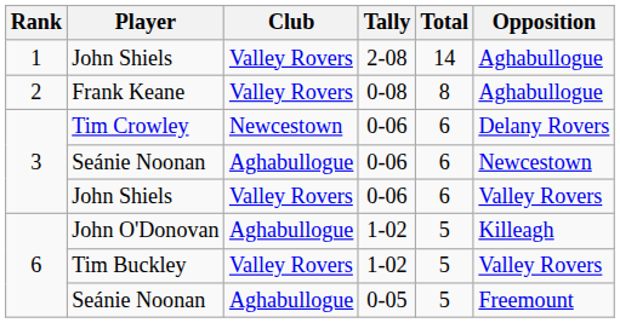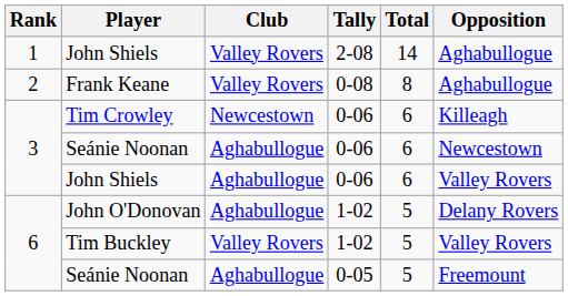 <table class="wikitable">
 <tr>
 <th>Rank</th>
 <th>Player</th>
 <th>Club</th>
 <th>Tally</th>
 <th>Total</th>
 <th>Opposition</th>
 </tr>
 <tr>
 <td rowspan="1" style="text-align:center;">1</td>
 <td>John Shiels</td>
 <td><a href='#'>Valley Rovers</a></td>
 <td align=center>2-08</td>
 <td align=center>14</td>
 <td><a href='#'>Aghabullogue</a></td>
 </tr>
 <tr>
 <td rowspan="1" style="text-align:center;">2</td>
 <td>Frank Keane</td>
 <td><a href='#'>Valley Rovers</a></td>
 <td align=center>0-08</td>
 <td align=center>8</td>
 <td><a href='#'>Aghabullogue</a></td>
 </tr>
 <tr>
 <td rowspan="3" style="text-align:center;">3</td>
 <td><a href='#'>Tim Crowley</a></td>
 <td><a href='#'>Newcestown</a></td>
 <td align=center>0-06</td>
 <td align=center>6</td>
-<td><a href='#'>Delany Rovers</a></td>
+<td><a href='#'>Killeagh</a></td>
 </tr>
 <tr>
 <td>Seánie Noonan</td>
 <td><a href='#'>Aghabullogue</a></td>
 <td align=center>0-06</td>
 <td align=center>6</td>
 <td><a href='#'>Newcestown</a></td>
 </tr>
 <tr>
 <td>John Shiels</td>
-<td><a href='#'>Valley Rovers</a></td>
+<td><a href='#'>Aghabullogue</a></td>
 <td align=center>0-06</td>
 <td align=center>6</td>
 <td><a href='#'>Valley Rovers</a></td>
 </tr>
 <tr>
 <td rowspan="3" style="text-align:center;">6</td>
 <td>John O'Donovan</td>
 <td><a href='#'>Aghabullogue</a></td>
 <td align=center>1-02</td>
 <td align=center>5</td>
-<td><a href='#'>Killeagh</a></td>
+<td><a href='#'>Delany Rovers</a></td>
 </tr>
 <tr>
 <td>Tim Buckley</td>
 <td><a href='#'>Valley Rovers</a></td>
 <td align=center>1-02</td>
 <td align=center>5</td>
 <td><a href='#'>Valley Rovers</a></td>
 </tr>
 <tr>
 <td>Seánie Noonan</td>
 <td><a href='#'>Aghabullogue</a></td>
 <td align=center>0-05</td>
 <td align=center>5</td>
 <td><a href='#'>Freemount</a></td>
 </tr>
 </table>
